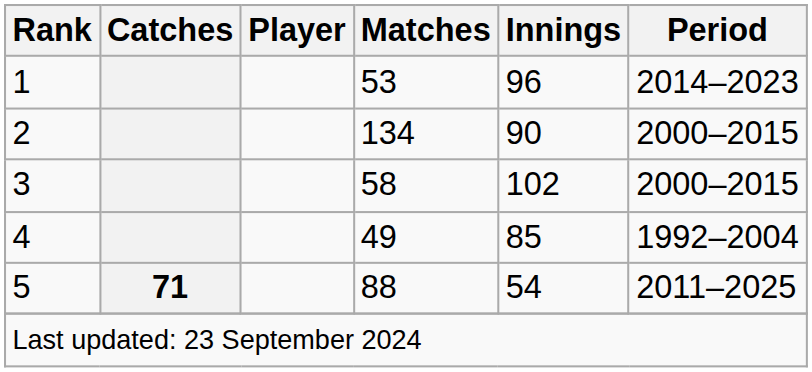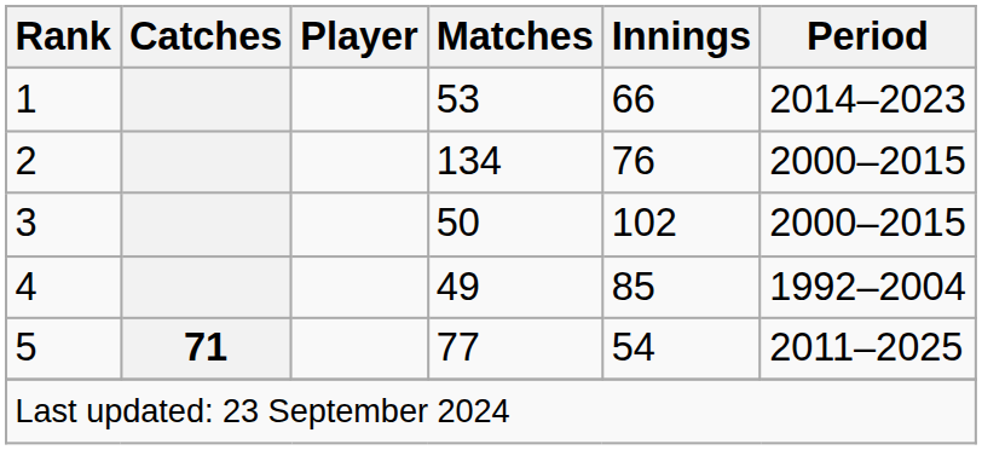 <table class="wikitable plainrowheaders sortable">
 <tr>
 <th>Rank</th>
 <th>Catches</th>
 <th>Player</th>
 <th>Matches</th>
 <th>Innings</th>
 <th>Period</th>
 </tr>
 <tr>
 <td>1</td>
 <th></th>
 <td></td>
 <td>53</td>
-<td>96</td>
+<td>66</td>
 <td>2014–2023</td>
 </tr>
 <tr>
 <td>2</td>
 <th></th>
 <td></td>
 <td>134</td>
-<td>90</td>
+<td>76</td>
 <td>2000–2015</td>
 </tr>
 <tr>
 <td>3</td>
 <th></th>
 <td></td>
-<td>58</td>
+<td>50</td>
 <td>102</td>
 <td>2000–2015</td>
 </tr>
 <tr>
 <td>4</td>
 <th></th>
 <td></td>
 <td>49</td>
 <td>85</td>
 <td>1992–2004</td>
 </tr>
 <tr>
 <td>5</td>
 <th>71</th>
 <td></td>
-<td>88</td>
+<td>77</td>
 <td>54</td>
 <td>2011–2025</td>
 </tr>
 <tr>
 </tr>
 <tr class=sortbottom>
 <td colspan=6><small>Last updated: 23 September 2024</small></td>
 </tr>
 </table>
